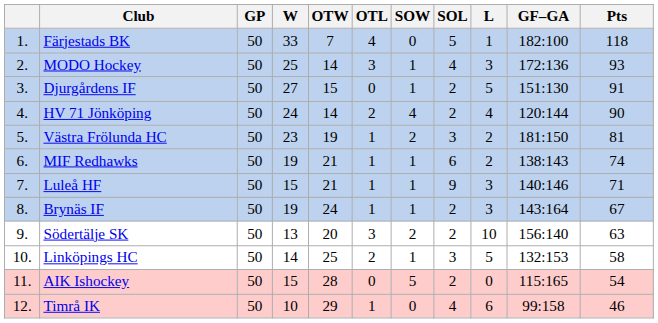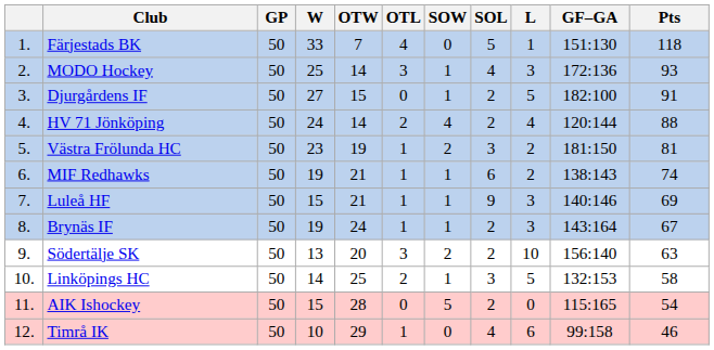 <table class="wikitable">
 <tr>
 <th width="30"></th>
 <th width="200">Club</th>
 <th width="30">GP</th>
 <th width="30">W</th>
 <th width="30">OTW</th>
 <th width="30">OTL</th>
 <th width="30">SOW</th>
 <th width="30">SOL</th>
 <th width="30">L</th>
 <th width="70">GF–GA</th>
 <th width="70">Pts</th>
 </tr>
 <tr bgcolor="#BCD2EE" align="center">
 <td>1.</td>
 <td align="left"><a href='#'>Färjestads BK</a></td>
 <td>50</td>
 <td>33</td>
 <td>7</td>
 <td>4</td>
 <td>0</td>
 <td>5</td>
 <td>1</td>
-<td>182:100</td>
+<td>151:130</td>
 <td>118</td>
 </tr>
 <tr bgcolor="#BCD2EE" align="center">
 <td>2.</td>
 <td align="left"><a href='#'>MODO Hockey</a></td>
 <td>50</td>
 <td>25</td>
 <td>14</td>
 <td>3</td>
 <td>1</td>
 <td>4</td>
 <td>3</td>
 <td>172:136</td>
 <td>93</td>
 </tr>
 <tr bgcolor="#BCD2EE" align="center">
 <td>3.</td>
 <td align="left"><a href='#'>Djurgårdens IF</a></td>
 <td>50</td>
 <td>27</td>
 <td>15</td>
 <td>0</td>
 <td>1</td>
 <td>2</td>
 <td>5</td>
-<td>151:130</td>
+<td>182:100</td>
 <td>91</td>
 </tr>
 <tr bgcolor="#BCD2EE" align="center">
 <td>4.</td>
 <td align="left"><a href='#'>HV 71 Jönköping</a></td>
 <td>50</td>
 <td>24</td>
 <td>14</td>
 <td>2</td>
 <td>4</td>
 <td>2</td>
 <td>4</td>
 <td>120:144</td>
-<td>90</td>
+<td>88</td>
 </tr>
 <tr bgcolor="#BCD2EE" align="center">
 <td>5.</td>
 <td align="left"><a href='#'>Västra Frölunda HC</a></td>
 <td>50</td>
 <td>23</td>
 <td>19</td>
 <td>1</td>
 <td>2</td>
 <td>3</td>
 <td>2</td>
 <td>181:150</td>
 <td>81</td>
 </tr>
 <tr bgcolor="#BCD2EE" align="center">
 <td>6.</td>
 <td align="left"><a href='#'>MIF Redhawks</a></td>
 <td>50</td>
 <td>19</td>
 <td>21</td>
 <td>1</td>
 <td>1</td>
 <td>6</td>
 <td>2</td>
 <td>138:143</td>
 <td>74</td>
 </tr>
 <tr bgcolor="#BCD2EE" align="center">
 <td>7.</td>
 <td align="left"><a href='#'>Luleå HF</a></td>
 <td>50</td>
 <td>15</td>
 <td>21</td>
 <td>1</td>
 <td>1</td>
 <td>9</td>
 <td>3</td>
 <td>140:146</td>
-<td>71</td>
+<td>69</td>
 </tr>
 <tr bgcolor="#BCD2EE" align="center">
 <td>8.</td>
 <td align="left"><a href='#'>Brynäs IF</a></td>
 <td>50</td>
 <td>19</td>
 <td>24</td>
 <td>1</td>
 <td>1</td>
 <td>2</td>
 <td>3</td>
 <td>143:164</td>
 <td>67</td>
 </tr>
 <tr bgcolor="#FFFFFF" align="center">
 <td>9.</td>
 <td align="left"><a href='#'>Södertälje SK</a></td>
 <td>50</td>
 <td>13</td>
 <td>20</td>
 <td>3</td>
 <td>2</td>
 <td>2</td>
 <td>10</td>
 <td>156:140</td>
 <td>63</td>
 </tr>
 <tr bgcolor="#FFFFFF" align="center">
 <td>10.</td>
 <td align="left"><a href='#'>Linköpings HC</a></td>
 <td>50</td>
 <td>14</td>
 <td>25</td>
 <td>2</td>
 <td>1</td>
 <td>3</td>
 <td>5</td>
 <td>132:153</td>
 <td>58</td>
 </tr>
 <tr bgcolor="#ffcccc" align="center">
 <td>11.</td>
 <td align="left"><a href='#'>AIK Ishockey</a></td>
 <td>50</td>
 <td>15</td>
 <td>28</td>
 <td>0</td>
 <td>5</td>
 <td>2</td>
 <td>0</td>
 <td>115:165</td>
 <td>54</td>
 </tr>
 <tr bgcolor="#ffcccc" align="center">
 <td>12.</td>
 <td align="left"><a href='#'>Timrå IK</a></td>
 <td>50</td>
 <td>10</td>
 <td>29</td>
 <td>1</td>
 <td>0</td>
 <td>4</td>
 <td>6</td>
 <td>99:158</td>
 <td>46</td>
 </tr>
 </table>
